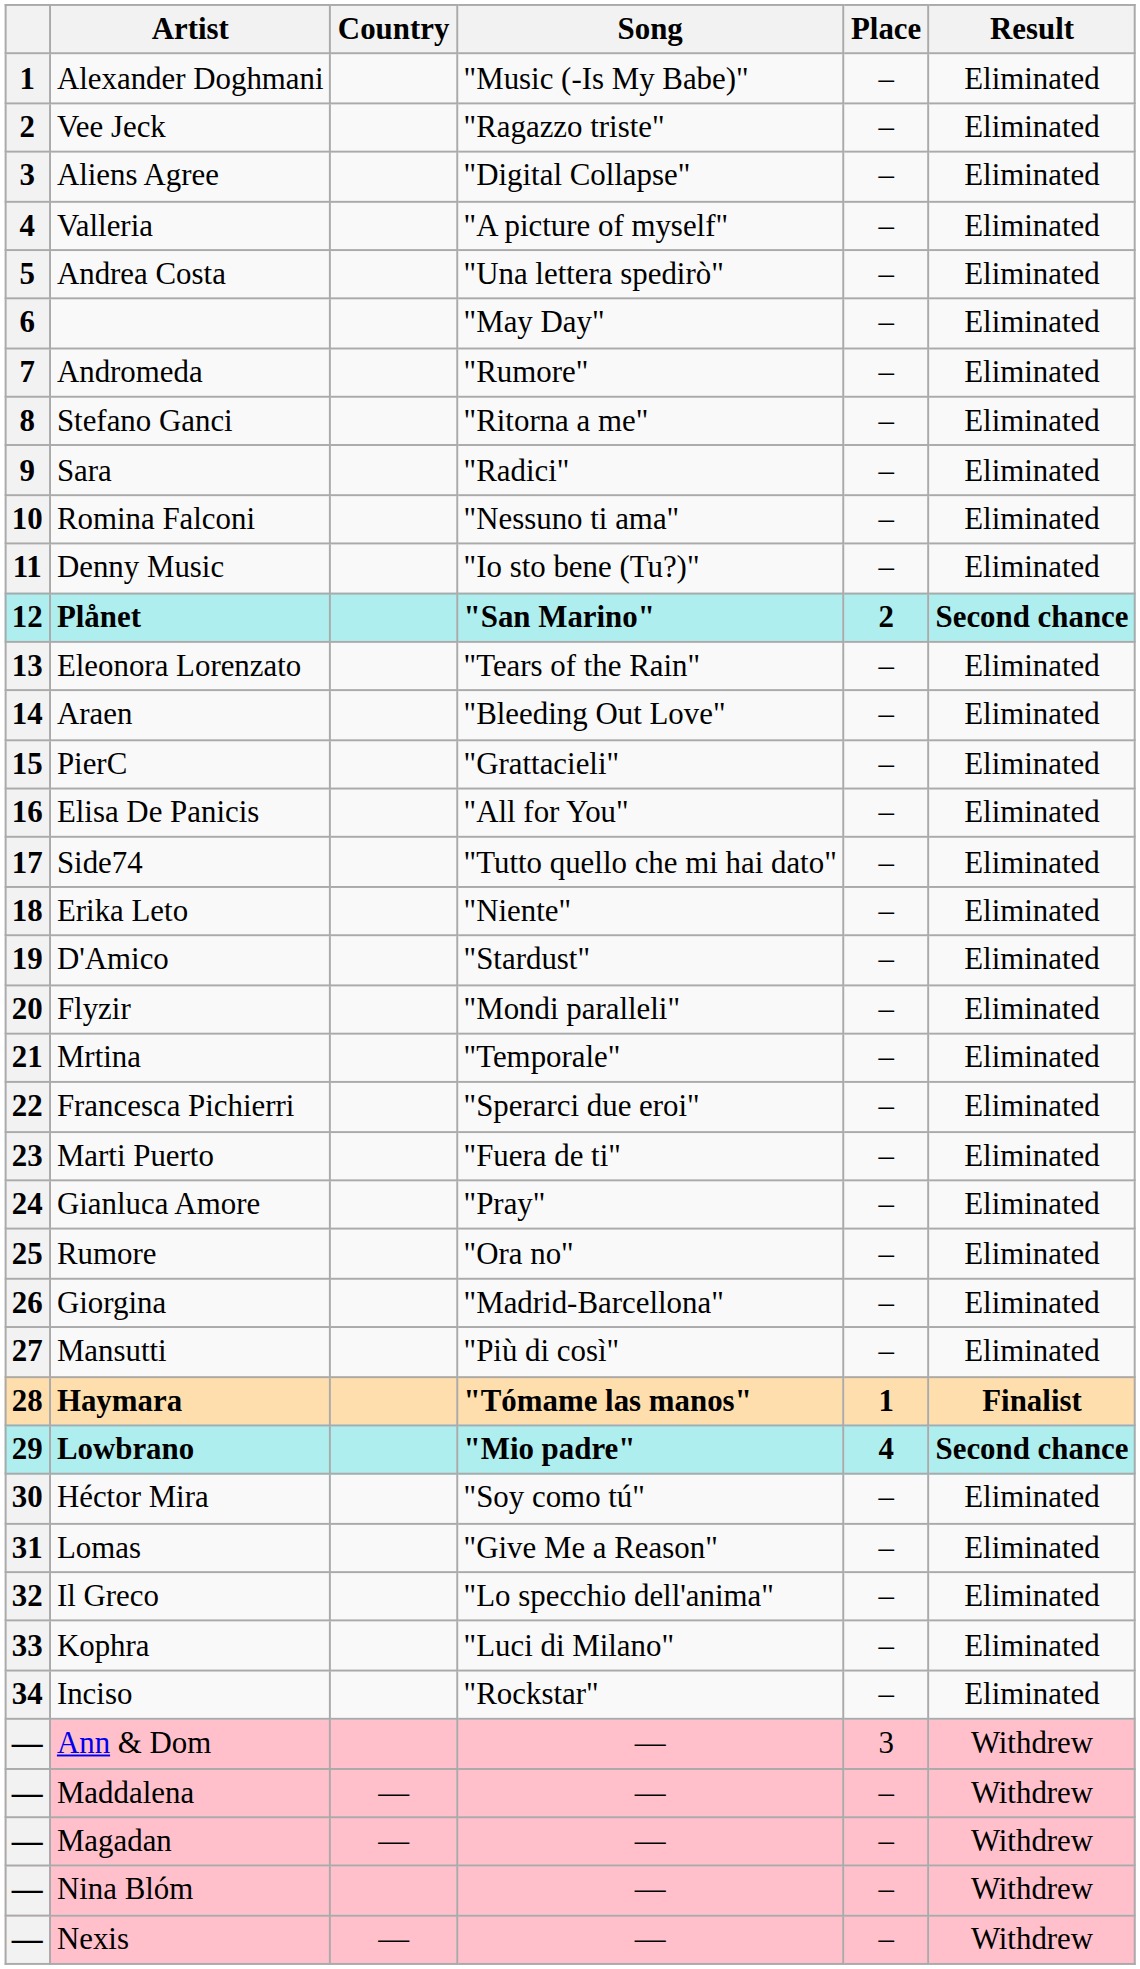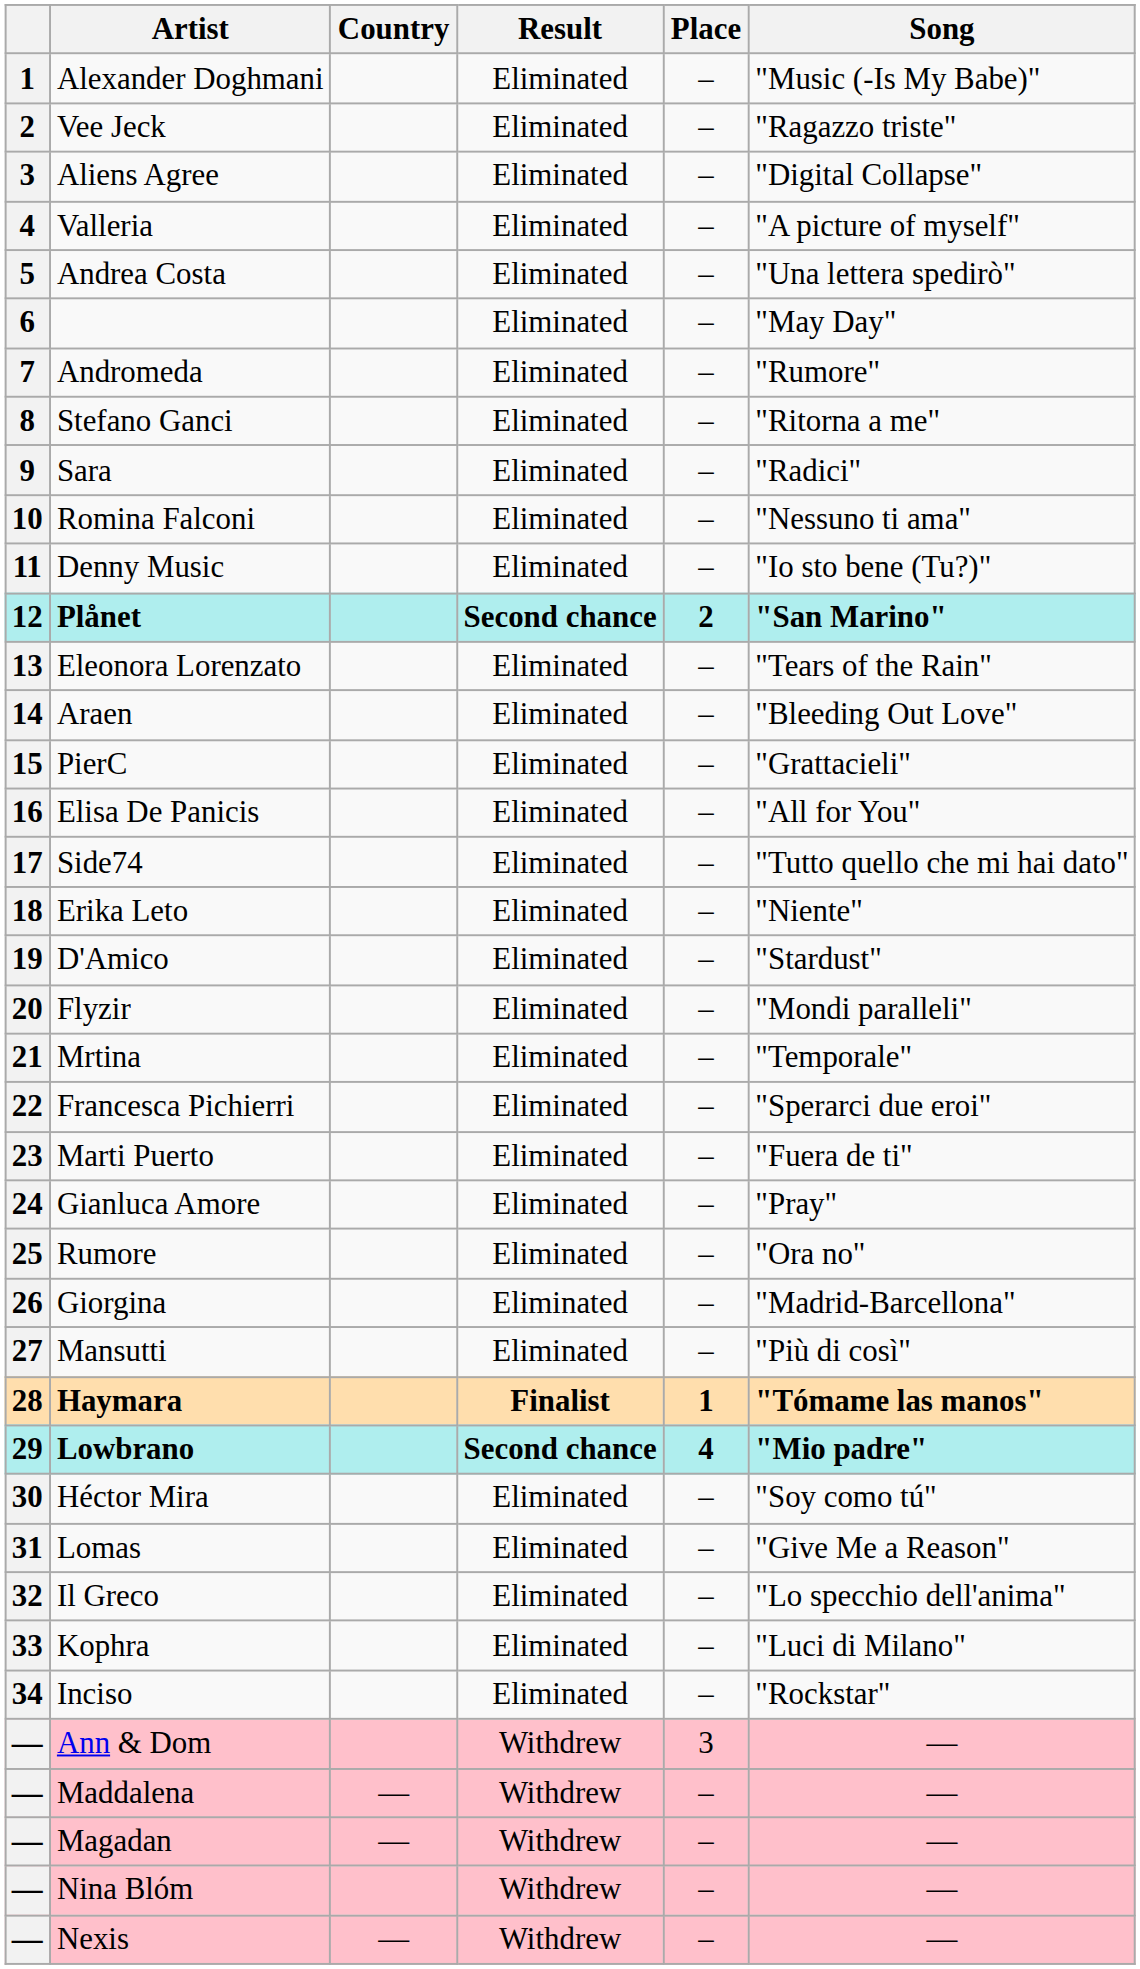 <table class="sortable wikitable plainrowheaders" style="margin: 1em auto 1em auto; text-align:center;">
 <tr>
 <th></th>
 <th>Artist</th>
 <th>Country</th>
+<th>Result</th>
+<th>Place</th>
 <th>Song</th>
-<th>Place</th>
-<th>Result</th>
 </tr>
 <tr>
 <th scope="row" style="text-align:center;">1</th>
 <td align="left">Alexander Doghmani</td>
 <td align="left"></td>
+<td data-sort-value="5">Eliminated</td>
+<td data-sort-value="5">–</td>
 <td align="left">"Music (-Is My Babe)"</td>
-<td data-sort-value="5">–</td>
-<td data-sort-value="5">Eliminated</td>
 </tr>
 <tr>
 <th scope="row" style="text-align:center;">2</th>
 <td align="left">Vee Jeck</td>
 <td align="left"></td>
+<td data-sort-value="5">Eliminated</td>
+<td data-sort-value="5">–</td>
 <td align="left">"Ragazzo triste"</td>
-<td data-sort-value="5">–</td>
-<td data-sort-value="5">Eliminated</td>
 </tr>
 <tr>
 <th scope="row" style="text-align:center;">3</th>
 <td align="left">Aliens Agree</td>
 <td align="left"></td>
+<td data-sort-value="5">Eliminated</td>
+<td data-sort-value="5">–</td>
 <td align="left">"Digital Collapse"</td>
-<td data-sort-value="5">–</td>
-<td data-sort-value="5">Eliminated</td>
 </tr>
 <tr>
 <th scope="row" style="text-align:center;">4</th>
 <td align="left">Valleria</td>
 <td align="left"></td>
+<td data-sort-value="5">Eliminated</td>
+<td data-sort-value="5">–</td>
 <td align="left">"A picture of myself"</td>
-<td data-sort-value="5">–</td>
-<td data-sort-value="5">Eliminated</td>
 </tr>
 <tr>
 <th scope="row" style="text-align:center;">5</th>
 <td align="left">Andrea Costa</td>
 <td align="left"></td>
+<td data-sort-value="5">Eliminated</td>
+<td data-sort-value="5">–</td>
 <td align="left">"Una lettera spedirò"</td>
-<td data-sort-value="5">–</td>
-<td data-sort-value="5">Eliminated</td>
 </tr>
 <tr>
 <th scope="row" style="text-align:center;">6</th>
 <td align="left"></td>
 <td align="left"></td>
+<td data-sort-value="5">Eliminated</td>
+<td data-sort-value="5">–</td>
 <td align="left">"May Day"</td>
-<td data-sort-value="5">–</td>
-<td data-sort-value="5">Eliminated</td>
 </tr>
 <tr>
 <th scope="row" style="text-align:center;">7</th>
 <td align="left">Andromeda</td>
 <td align="left"></td>
+<td data-sort-value="5">Eliminated</td>
+<td data-sort-value="5">–</td>
 <td align="left">"Rumore"</td>
-<td data-sort-value="5">–</td>
-<td data-sort-value="5">Eliminated</td>
 </tr>
 <tr>
 <th scope="row" style="text-align:center;">8</th>
 <td align="left">Stefano Ganci</td>
 <td align="left"></td>
+<td data-sort-value="5">Eliminated</td>
+<td data-sort-value="5">–</td>
 <td align="left">"Ritorna a me"</td>
-<td data-sort-value="5">–</td>
-<td data-sort-value="5">Eliminated</td>
 </tr>
 <tr>
 <th scope="row" style="text-align:center;">9</th>
 <td align="left">Sara</td>
 <td align="left"></td>
+<td data-sort-value="5">Eliminated</td>
+<td data-sort-value="5">–</td>
 <td align="left">"Radici"</td>
-<td data-sort-value="5">–</td>
-<td data-sort-value="5">Eliminated</td>
 </tr>
 <tr>
 <th scope="row" style="text-align:center;">10</th>
 <td align="left">Romina Falconi</td>
 <td align="left"></td>
+<td data-sort-value="5">Eliminated</td>
+<td data-sort-value="5">–</td>
 <td align="left">"Nessuno ti ama"</td>
-<td data-sort-value="5">–</td>
-<td data-sort-value="5">Eliminated</td>
 </tr>
 <tr>
 <th scope="row" style="text-align:center;">11</th>
 <td align="left">Denny Music</td>
 <td align="left"></td>
+<td data-sort-value="5">Eliminated</td>
+<td data-sort-value="5">–</td>
 <td align="left">"Io sto bene (Tu?)"</td>
-<td data-sort-value="5">–</td>
-<td data-sort-value="5">Eliminated</td>
 </tr>
 <tr style="font-weight:bold; background:paleturquoise;">
 <th scope="row" style="text-align:center; font-weight:bold; background:paleturquoise;">12</th>
 <td align="left">Plånet</td>
 <td align="left"></td>
+<td data-sort-value="2">Second chance</td>
+<td>2</td>
 <td align="left">"San Marino"</td>
-<td>2</td>
-<td data-sort-value="2">Second chance</td>
 </tr>
 <tr>
 <th scope="row" style="text-align:center;">13</th>
 <td align="left">Eleonora Lorenzato</td>
 <td align="left"></td>
+<td data-sort-value="5">Eliminated</td>
+<td data-sort-value="5">–</td>
 <td align="left">"Tears of the Rain"</td>
-<td data-sort-value="5">–</td>
-<td data-sort-value="5">Eliminated</td>
 </tr>
 <tr>
 <th scope="row" style="text-align:center;">14</th>
 <td align="left">Araen</td>
 <td align="left"></td>
+<td data-sort-value="5">Eliminated</td>
+<td data-sort-value="5">–</td>
 <td align="left">"Bleeding Out Love"</td>
-<td data-sort-value="5">–</td>
-<td data-sort-value="5">Eliminated</td>
 </tr>
 <tr>
 <th scope="row" style="text-align:center;">15</th>
 <td align="left">PierC</td>
 <td align="left"></td>
+<td data-sort-value="5">Eliminated</td>
+<td data-sort-value="5">–</td>
 <td align="left">"Grattacieli"</td>
-<td data-sort-value="5">–</td>
-<td data-sort-value="5">Eliminated</td>
 </tr>
 <tr>
 <th scope="row" style="text-align:center;">16</th>
 <td align="left">Elisa De Panicis</td>
 <td align="left"></td>
+<td data-sort-value="5">Eliminated</td>
+<td data-sort-value="5">–</td>
 <td align="left">"All for You"</td>
-<td data-sort-value="5">–</td>
-<td data-sort-value="5">Eliminated</td>
 </tr>
 <tr>
 <th scope="row" style="text-align:center;">17</th>
 <td align="left">Side74</td>
 <td align="left"></td>
+<td data-sort-value="5">Eliminated</td>
+<td data-sort-value="5">–</td>
 <td align="left">"Tutto quello che mi hai dato"</td>
-<td data-sort-value="5">–</td>
-<td data-sort-value="5">Eliminated</td>
 </tr>
 <tr>
 <th scope="row" style="text-align:center;">18</th>
 <td align="left">Erika Leto</td>
 <td align="left"></td>
+<td data-sort-value="5">Eliminated</td>
+<td data-sort-value="5">–</td>
 <td align="left">"Niente"</td>
-<td data-sort-value="5">–</td>
-<td data-sort-value="5">Eliminated</td>
 </tr>
 <tr>
 <th scope="row" style="text-align:center;">19</th>
 <td align="left">D'Amico</td>
 <td align="left"></td>
+<td data-sort-value="5">Eliminated</td>
+<td data-sort-value="5">–</td>
 <td align="left">"Stardust"</td>
-<td data-sort-value="5">–</td>
-<td data-sort-value="5">Eliminated</td>
 </tr>
 <tr>
 <th scope="row" style="text-align:center;">20</th>
 <td align="left">Flyzir</td>
 <td align="left"></td>
+<td data-sort-value="5">Eliminated</td>
+<td data-sort-value="5">–</td>
 <td align="left">"Mondi paralleli"</td>
-<td data-sort-value="5">–</td>
-<td data-sort-value="5">Eliminated</td>
 </tr>
 <tr>
 <th scope="row" style="text-align:center;">21</th>
 <td align="left">Mrtina</td>
 <td align="left"></td>
+<td data-sort-value="5">Eliminated</td>
+<td data-sort-value="5">–</td>
 <td align="left">"Temporale"</td>
-<td data-sort-value="5">–</td>
-<td data-sort-value="5">Eliminated</td>
 </tr>
 <tr>
 <th scope="row" style="text-align:center;">22</th>
 <td align="left">Francesca Pichierri</td>
 <td align="left"></td>
+<td data-sort-value="5">Eliminated</td>
+<td data-sort-value="5">–</td>
 <td align="left">"Sperarci due eroi"</td>
-<td data-sort-value="5">–</td>
-<td data-sort-value="5">Eliminated</td>
 </tr>
 <tr>
 <th scope="row" style="text-align:center;">23</th>
 <td align="left">Marti Puerto</td>
 <td align="left"></td>
+<td data-sort-value="5">Eliminated</td>
+<td data-sort-value="5">–</td>
 <td align="left">"Fuera de ti"</td>
-<td data-sort-value="5">–</td>
-<td data-sort-value="5">Eliminated</td>
 </tr>
 <tr>
 <th scope="row" style="text-align:center;">24</th>
 <td align="left">Gianluca Amore</td>
 <td align="left"></td>
+<td data-sort-value="5">Eliminated</td>
+<td data-sort-value="5">–</td>
 <td align="left">"Pray"</td>
-<td data-sort-value="5">–</td>
-<td data-sort-value="5">Eliminated</td>
 </tr>
 <tr>
 <th scope="row" style="text-align:center;">25</th>
 <td align="left">Rumore</td>
 <td align="left"></td>
+<td data-sort-value="5">Eliminated</td>
+<td data-sort-value="5">–</td>
 <td align="left">"Ora no"</td>
-<td data-sort-value="5">–</td>
-<td data-sort-value="5">Eliminated</td>
 </tr>
 <tr>
 <th scope="row" style="text-align:center;">26</th>
 <td align="left">Giorgina</td>
 <td align="left"></td>
+<td data-sort-value="5">Eliminated</td>
+<td data-sort-value="5">–</td>
 <td align="left">"Madrid-Barcellona"</td>
-<td data-sort-value="5">–</td>
-<td data-sort-value="5">Eliminated</td>
 </tr>
 <tr>
 <th scope="row" style="text-align:center;">27</th>
 <td align="left">Mansutti</td>
 <td align="left"></td>
+<td data-sort-value="5">Eliminated</td>
+<td data-sort-value="5">–</td>
 <td align="left">"Più di così"</td>
-<td data-sort-value="5">–</td>
-<td data-sort-value="5">Eliminated</td>
 </tr>
 <tr style="font-weight:bold; background:navajowhite;">
 <th scope="row" style="text-align:center; font-weight:bold; background:navajowhite;">28</th>
 <td align="left">Haymara</td>
 <td align="left"></td>
+<td data-sort-value="1">Finalist</td>
+<td>1</td>
 <td align="left">"Tómame las manos"</td>
-<td>1</td>
-<td data-sort-value="1">Finalist</td>
 </tr>
 <tr style="font-weight:bold; background:paleturquoise;">
 <th scope="row" style="text-align:center; font-weight:bold; background:paleturquoise;">29</th>
 <td align="left">Lowbrano</td>
 <td align="left"></td>
+<td data-sort-value="2">Second chance</td>
+<td>4</td>
 <td align="left">"Mio padre"</td>
-<td>4</td>
-<td data-sort-value="2">Second chance</td>
 </tr>
 <tr>
 <th scope="row" style="text-align:center;">30</th>
 <td align="left">Héctor Mira</td>
 <td align="left"></td>
+<td data-sort-value="5">Eliminated</td>
+<td data-sort-value="5">–</td>
 <td align="left">"Soy como tú"</td>
-<td data-sort-value="5">–</td>
-<td data-sort-value="5">Eliminated</td>
 </tr>
 <tr>
 <th scope="row" style="text-align:center;">31</th>
 <td align="left">Lomas</td>
 <td align="left"></td>
+<td data-sort-value="5">Eliminated</td>
+<td data-sort-value="5">–</td>
 <td align="left">"Give Me a Reason"</td>
-<td data-sort-value="5">–</td>
-<td data-sort-value="5">Eliminated</td>
 </tr>
 <tr>
 <th scope="row" style="text-align:center;">32</th>
 <td align="left">Il Greco</td>
 <td align="left"></td>
+<td data-sort-value="5">Eliminated</td>
+<td data-sort-value="5">–</td>
 <td align="left">"Lo specchio dell'anima"</td>
-<td data-sort-value="5">–</td>
-<td data-sort-value="5">Eliminated</td>
 </tr>
 <tr>
 <th scope="row" style="text-align:center;">33</th>
 <td align="left">Kophra</td>
 <td align="left"></td>
+<td data-sort-value="5">Eliminated</td>
+<td data-sort-value="5">–</td>
 <td align="left">"Luci di Milano"</td>
-<td data-sort-value="5">–</td>
-<td data-sort-value="5">Eliminated</td>
 </tr>
 <tr>
 <th scope="row" style="text-align:center;">34</th>
 <td align="left">Inciso</td>
 <td align="left"></td>
+<td data-sort-value="5">Eliminated</td>
+<td data-sort-value="5">–</td>
 <td align="left">"Rockstar"</td>
-<td data-sort-value="5">–</td>
-<td data-sort-value="5">Eliminated</td>
 </tr>
 <tr class=sortbottom style="background:pink;">
 <th scope="row" style="text-align:center;">—</th>
 <td align="left"><a href='#'>Ann</a> & Dom</td>
 <td align="left"></td>
+<td data-sort-value="6">Withdrew</td>
+<td data-sort-value="5">3</td>
 <td scope="row" style="text-align:center;">—</td>
-<td data-sort-value="5">3</td>
-<td data-sort-value="6">Withdrew</td>
 </tr>
 <tr class=sortbottom style="background:pink;">
 <th scope="row" style="text-align:center;">—</th>
 <td align="left">Maddalena</td>
 <td>—</td>
+<td data-sort-value="6">Withdrew</td>
+<td data-sort-value="5">–</td>
 <td>—</td>
-<td data-sort-value="5">–</td>
-<td data-sort-value="6">Withdrew</td>
 </tr>
 <tr class=sortbottom style="background:pink;">
 <th scope="row" style="text-align:center;">—</th>
 <td align="left">Magadan</td>
 <td>—</td>
+<td data-sort-value="6">Withdrew</td>
+<td data-sort-value="5">–</td>
 <td>—</td>
-<td data-sort-value="5">–</td>
-<td data-sort-value="6">Withdrew</td>
 </tr>
 <tr class=sortbottom style="background:pink;">
 <th scope="row" style="text-align:center;">—</th>
 <td align="left">Nina Blóm</td>
 <td align="left"></td>
+<td data-sort-value="6">Withdrew</td>
+<td data-sort-value="5">–</td>
 <td>—</td>
-<td data-sort-value="5">–</td>
-<td data-sort-value="6">Withdrew</td>
 </tr>
 <tr class=sortbottom style="background:pink;">
 <th scope="row" style="text-align:center;">—</th>
 <td align="left">Nexis</td>
 <td>—</td>
+<td data-sort-value="6">Withdrew</td>
+<td data-sort-value="5">–</td>
 <td>—</td>
-<td data-sort-value="5">–</td>
-<td data-sort-value="6">Withdrew</td>
 </tr>
 </table>
